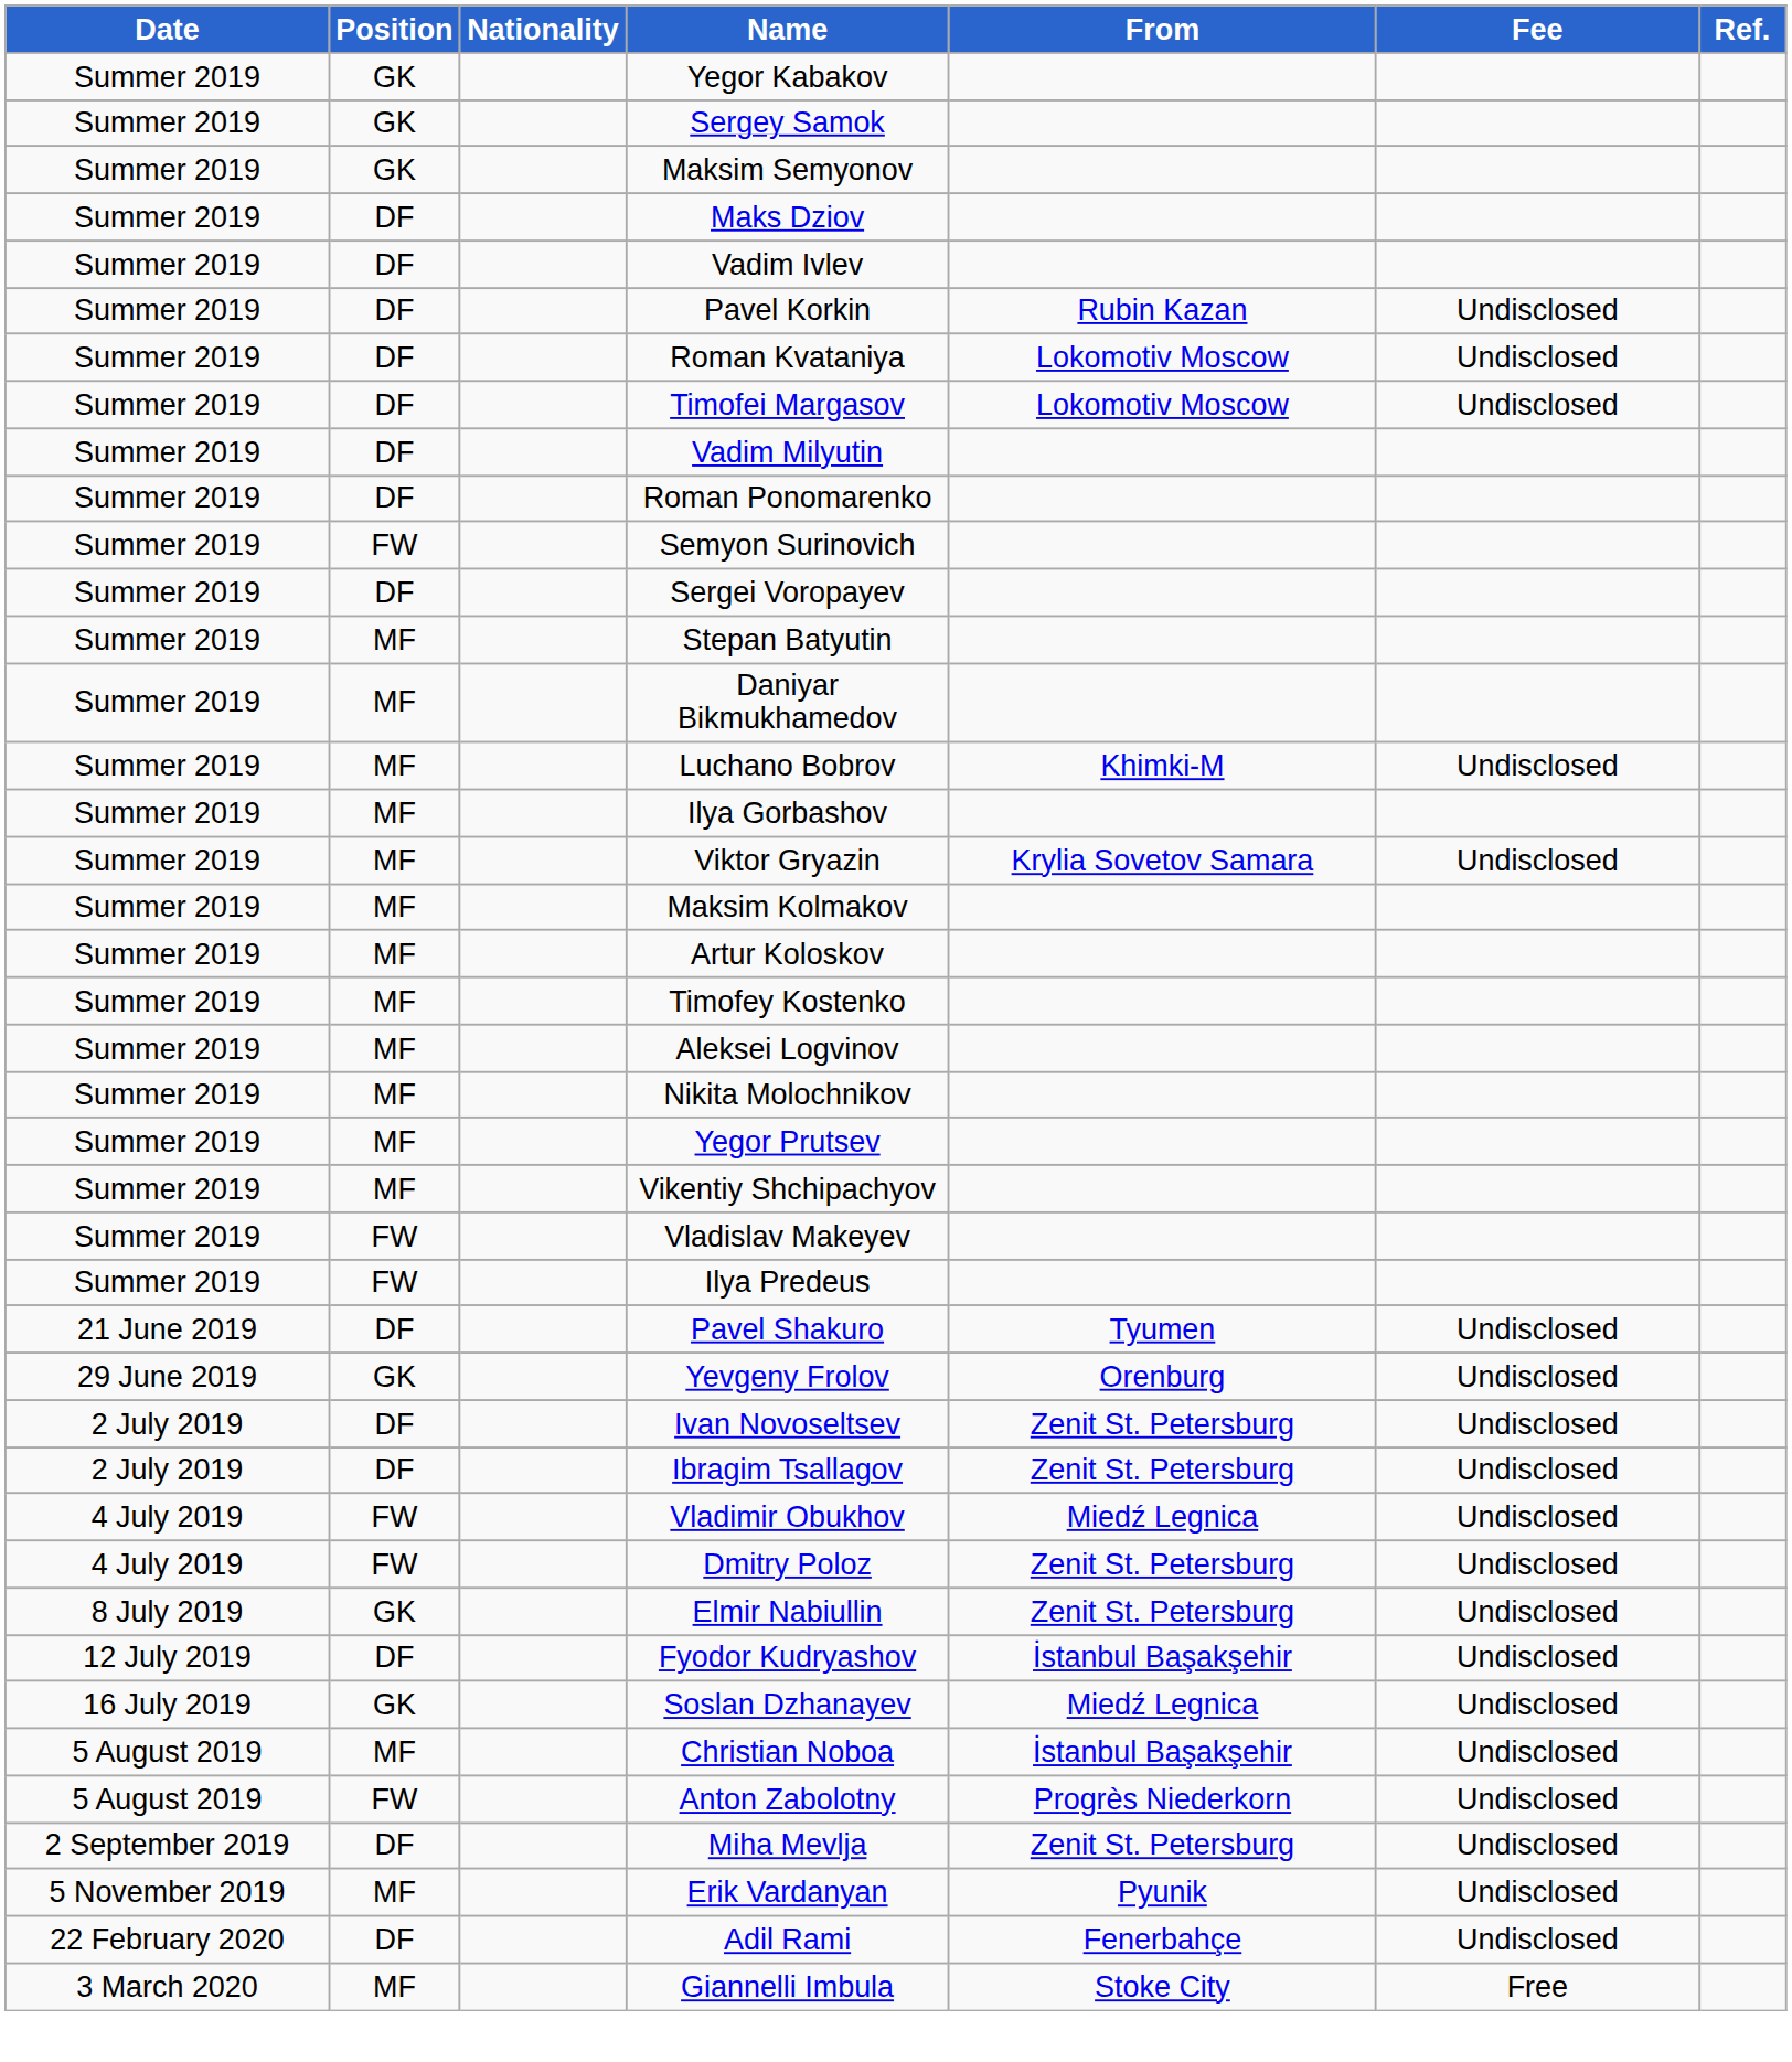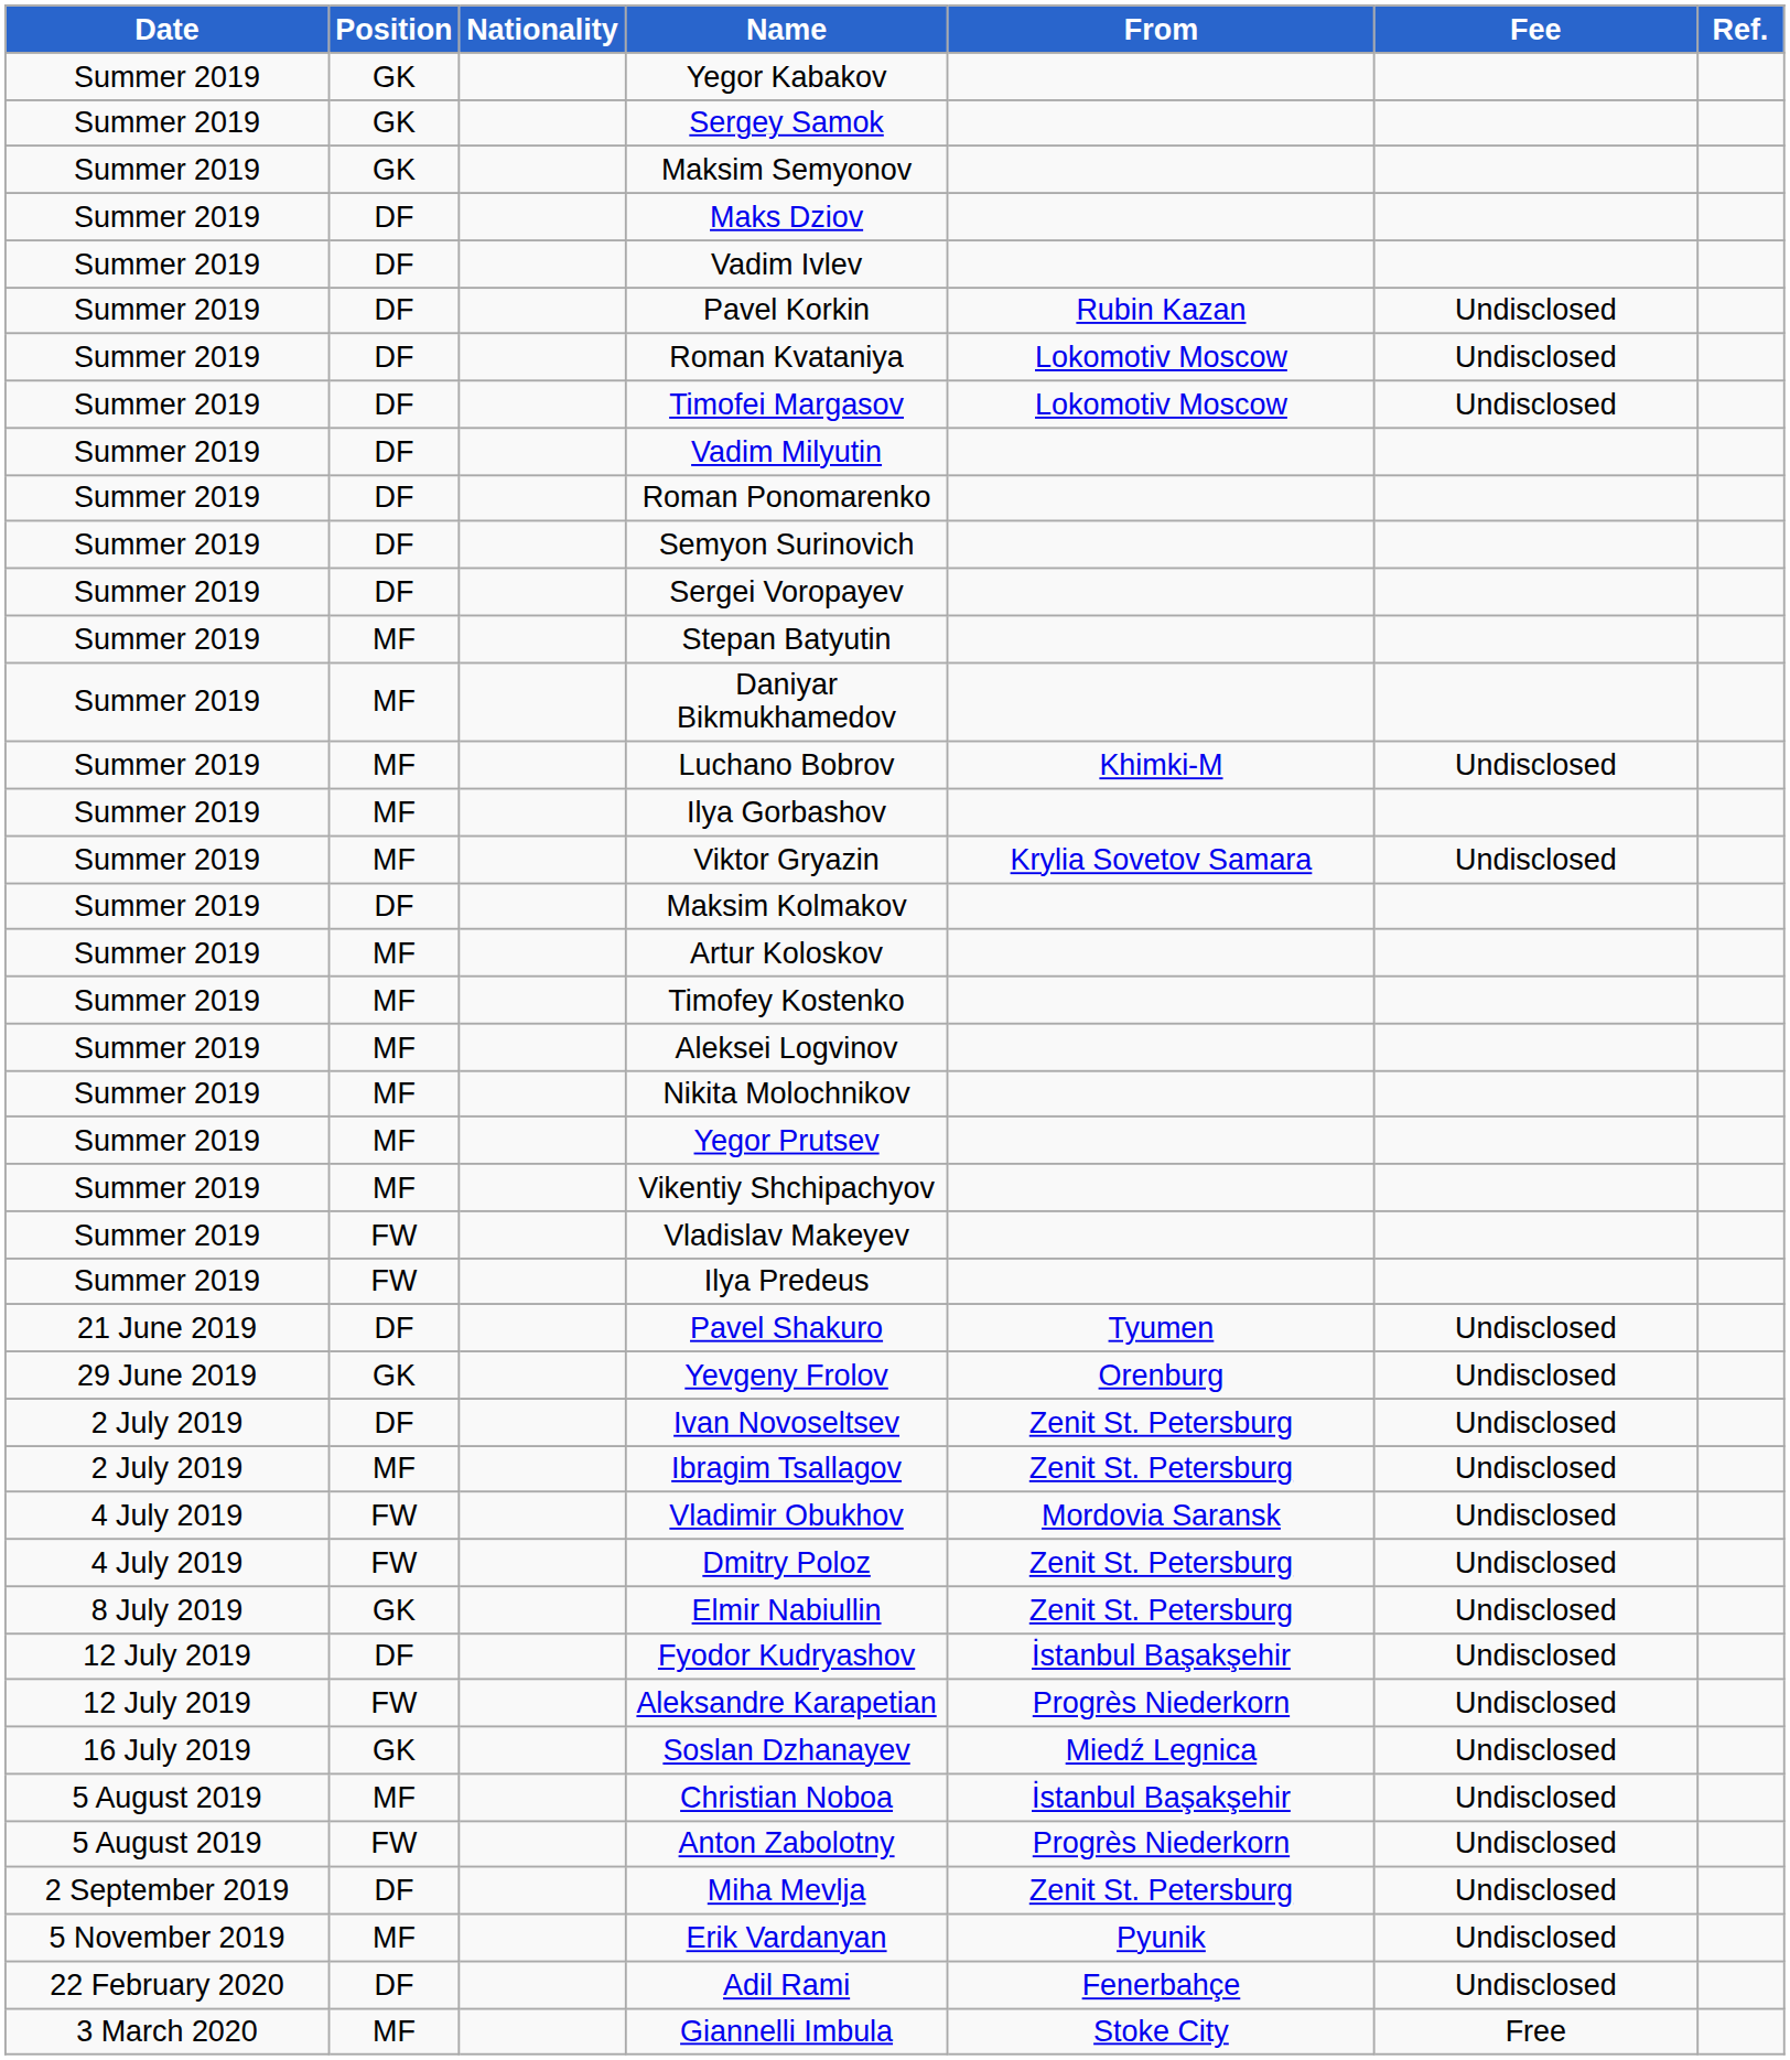 <table class="wikitable"  style="text-align:center; font-size:90%; ">
 <tr>
 <th style="background:#2965cc; color:white; width:150px;">Date</th>
 <th style="background:#2965cc; color:white; width:55px;">Position</th>
 <th style="background:#2965cc; color:white; width:505x;">Nationality</th>
 <th style="background:#2965cc; color:white; width:150px;">Name</th>
 <th style="background:#2965cc; color:white; width:200px;">From</th>
 <th style="background:#2965cc; color:white; width:150px;">Fee</th>
 <th style="background:#2965cc; color:white; width:35px;">Ref.</th>
 </tr>
 <tr>
 <td>Summer 2019</td>
 <td>GK</td>
 <td></td>
 <td>Yegor Kabakov</td>
 <td></td>
 <td></td>
 <td></td>
 </tr>
 <tr>
 <td>Summer 2019</td>
 <td>GK</td>
 <td></td>
 <td><a href='#'>Sergey Samok</a></td>
 <td></td>
 <td></td>
 <td></td>
 </tr>
 <tr>
 <td>Summer 2019</td>
 <td>GK</td>
 <td></td>
 <td>Maksim Semyonov</td>
 <td></td>
 <td></td>
 <td></td>
 </tr>
 <tr>
 <td>Summer 2019</td>
 <td>DF</td>
 <td></td>
 <td><a href='#'>Maks Dziov</a></td>
 <td></td>
 <td></td>
 <td></td>
 </tr>
 <tr>
 <td>Summer 2019</td>
 <td>DF</td>
 <td></td>
 <td>Vadim Ivlev</td>
 <td></td>
 <td></td>
 <td></td>
 </tr>
 <tr>
 <td>Summer 2019</td>
 <td>DF</td>
 <td></td>
 <td>Pavel Korkin</td>
 <td><a href='#'>Rubin Kazan</a></td>
 <td>Undisclosed</td>
 <td></td>
 </tr>
 <tr>
 <td>Summer 2019</td>
 <td>DF</td>
 <td></td>
 <td>Roman Kvataniya</td>
 <td><a href='#'>Lokomotiv Moscow</a></td>
 <td>Undisclosed</td>
 <td></td>
 </tr>
 <tr>
 <td>Summer 2019</td>
 <td>DF</td>
 <td></td>
 <td><a href='#'>Timofei Margasov</a></td>
 <td><a href='#'>Lokomotiv Moscow</a></td>
 <td>Undisclosed</td>
 <td></td>
 </tr>
 <tr>
 <td>Summer 2019</td>
 <td>DF</td>
 <td></td>
 <td><a href='#'>Vadim Milyutin</a></td>
 <td></td>
 <td></td>
 <td></td>
 </tr>
 <tr>
 <td>Summer 2019</td>
 <td>DF</td>
 <td></td>
 <td>Roman Ponomarenko</td>
 <td></td>
 <td></td>
 <td></td>
 </tr>
 <tr>
 <td>Summer 2019</td>
-<td>FW</td>
+<td>DF</td>
 <td></td>
 <td>Semyon Surinovich</td>
 <td></td>
 <td></td>
 <td></td>
 </tr>
 <tr>
 <td>Summer 2019</td>
 <td>DF</td>
 <td></td>
 <td>Sergei Voropayev</td>
 <td></td>
 <td></td>
 <td></td>
 </tr>
 <tr>
 <td>Summer 2019</td>
 <td>MF</td>
 <td></td>
 <td>Stepan Batyutin</td>
 <td></td>
 <td></td>
 <td></td>
 </tr>
 <tr>
 <td>Summer 2019</td>
 <td>MF</td>
 <td></td>
 <td>Daniyar Bikmukhamedov</td>
 <td></td>
 <td></td>
 <td></td>
 </tr>
 <tr>
 <td>Summer 2019</td>
 <td>MF</td>
 <td></td>
 <td>Luchano Bobrov</td>
 <td><a href='#'>Khimki-M</a></td>
 <td>Undisclosed</td>
 <td></td>
 </tr>
 <tr>
 <td>Summer 2019</td>
 <td>MF</td>
 <td></td>
 <td>Ilya Gorbashov</td>
 <td></td>
 <td></td>
 <td></td>
 </tr>
 <tr>
 <td>Summer 2019</td>
 <td>MF</td>
 <td></td>
 <td>Viktor Gryazin</td>
 <td><a href='#'>Krylia Sovetov Samara</a></td>
 <td>Undisclosed</td>
 <td></td>
 </tr>
 <tr>
 <td>Summer 2019</td>
-<td>MF</td>
+<td>DF</td>
 <td></td>
 <td>Maksim Kolmakov</td>
 <td></td>
 <td></td>
 <td></td>
 </tr>
 <tr>
 <td>Summer 2019</td>
 <td>MF</td>
 <td></td>
 <td>Artur Koloskov</td>
 <td></td>
 <td></td>
 <td></td>
 </tr>
 <tr>
 <td>Summer 2019</td>
 <td>MF</td>
 <td></td>
 <td>Timofey Kostenko</td>
 <td></td>
 <td></td>
 <td></td>
 </tr>
 <tr>
 <td>Summer 2019</td>
 <td>MF</td>
 <td></td>
 <td>Aleksei Logvinov</td>
 <td></td>
 <td></td>
 <td></td>
 </tr>
 <tr>
 <td>Summer 2019</td>
 <td>MF</td>
 <td></td>
 <td>Nikita Molochnikov</td>
 <td></td>
 <td></td>
 <td></td>
 </tr>
 <tr>
 <td>Summer 2019</td>
 <td>MF</td>
 <td></td>
 <td><a href='#'>Yegor Prutsev</a></td>
 <td></td>
 <td></td>
 <td></td>
 </tr>
 <tr>
 <td>Summer 2019</td>
 <td>MF</td>
 <td></td>
 <td>Vikentiy Shchipachyov</td>
 <td></td>
 <td></td>
 <td></td>
 </tr>
 <tr>
 <td>Summer 2019</td>
 <td>FW</td>
 <td></td>
 <td>Vladislav Makeyev</td>
 <td></td>
 <td></td>
 <td></td>
 </tr>
 <tr>
 <td>Summer 2019</td>
 <td>FW</td>
 <td></td>
 <td>Ilya Predeus</td>
 <td></td>
 <td></td>
 <td></td>
 </tr>
 <tr>
 <td>21 June 2019</td>
 <td>DF</td>
 <td></td>
 <td><a href='#'>Pavel Shakuro</a></td>
 <td><a href='#'>Tyumen</a></td>
 <td>Undisclosed</td>
 <td></td>
 </tr>
 <tr>
 <td>29 June 2019</td>
 <td>GK</td>
 <td></td>
 <td><a href='#'>Yevgeny Frolov</a></td>
 <td><a href='#'>Orenburg</a></td>
 <td>Undisclosed</td>
 <td></td>
 </tr>
 <tr>
 <td>2 July 2019</td>
 <td>DF</td>
 <td></td>
 <td><a href='#'>Ivan Novoseltsev</a></td>
 <td><a href='#'>Zenit St. Petersburg</a></td>
 <td>Undisclosed</td>
 <td></td>
 </tr>
 <tr>
 <td>2 July 2019</td>
-<td>DF</td>
+<td>MF</td>
 <td></td>
 <td><a href='#'>Ibragim Tsallagov</a></td>
 <td><a href='#'>Zenit St. Petersburg</a></td>
 <td>Undisclosed</td>
 <td></td>
 </tr>
 <tr>
 <td>4 July 2019</td>
 <td>FW</td>
 <td></td>
 <td><a href='#'>Vladimir Obukhov</a></td>
-<td><a href='#'>Miedź Legnica</a></td>
+<td><a href='#'>Mordovia Saransk</a></td>
 <td>Undisclosed</td>
 <td></td>
 </tr>
 <tr>
 <td>4 July 2019</td>
 <td>FW</td>
 <td></td>
 <td><a href='#'>Dmitry Poloz</a></td>
 <td><a href='#'>Zenit St. Petersburg</a></td>
 <td>Undisclosed</td>
 <td></td>
 </tr>
 <tr>
 <td>8 July 2019</td>
 <td>GK</td>
 <td></td>
 <td><a href='#'>Elmir Nabiullin</a></td>
 <td><a href='#'>Zenit St. Petersburg</a></td>
 <td>Undisclosed</td>
 <td></td>
 </tr>
 <tr>
 <td>12 July 2019</td>
 <td>DF</td>
 <td></td>
 <td><a href='#'>Fyodor Kudryashov</a></td>
 <td><a href='#'>İstanbul Başakşehir</a></td>
+<td>Undisclosed</td>
+<td></td>
+</tr>
+<tr>
+<td>12 July 2019</td>
+<td>FW</td>
+<td></td>
+<td><a href='#'>Aleksandre Karapetian</a></td>
+<td><a href='#'>Progrès Niederkorn</a></td>
 <td>Undisclosed</td>
 <td></td>
 </tr>
 <tr>
 <td>16 July 2019</td>
 <td>GK</td>
 <td></td>
 <td><a href='#'>Soslan Dzhanayev</a></td>
 <td><a href='#'>Miedź Legnica</a></td>
 <td>Undisclosed</td>
 <td></td>
 </tr>
 <tr>
 <td>5 August 2019</td>
 <td>MF</td>
 <td></td>
 <td><a href='#'>Christian Noboa</a></td>
 <td><a href='#'>İstanbul Başakşehir</a></td>
 <td>Undisclosed</td>
 <td></td>
 </tr>
 <tr>
 <td>5 August 2019</td>
 <td>FW</td>
 <td></td>
 <td><a href='#'>Anton Zabolotny</a></td>
 <td><a href='#'>Progrès Niederkorn</a></td>
 <td>Undisclosed</td>
 <td></td>
 </tr>
 <tr>
 <td>2 September 2019</td>
 <td>DF</td>
 <td></td>
 <td><a href='#'>Miha Mevlja</a></td>
 <td><a href='#'>Zenit St. Petersburg</a></td>
 <td>Undisclosed</td>
 <td></td>
 </tr>
 <tr>
 <td>5 November 2019</td>
 <td>MF</td>
 <td></td>
 <td><a href='#'>Erik Vardanyan</a></td>
 <td><a href='#'>Pyunik</a></td>
 <td>Undisclosed</td>
 <td></td>
 </tr>
 <tr>
 <td>22 February 2020</td>
 <td>DF</td>
 <td></td>
 <td><a href='#'>Adil Rami</a></td>
 <td><a href='#'>Fenerbahçe</a></td>
 <td>Undisclosed</td>
 <td></td>
 </tr>
 <tr>
 <td>3 March 2020</td>
 <td>MF</td>
 <td></td>
 <td><a href='#'>Giannelli Imbula</a></td>
 <td><a href='#'>Stoke City</a></td>
 <td>Free</td>
 <td></td>
 </tr>
 </table>
